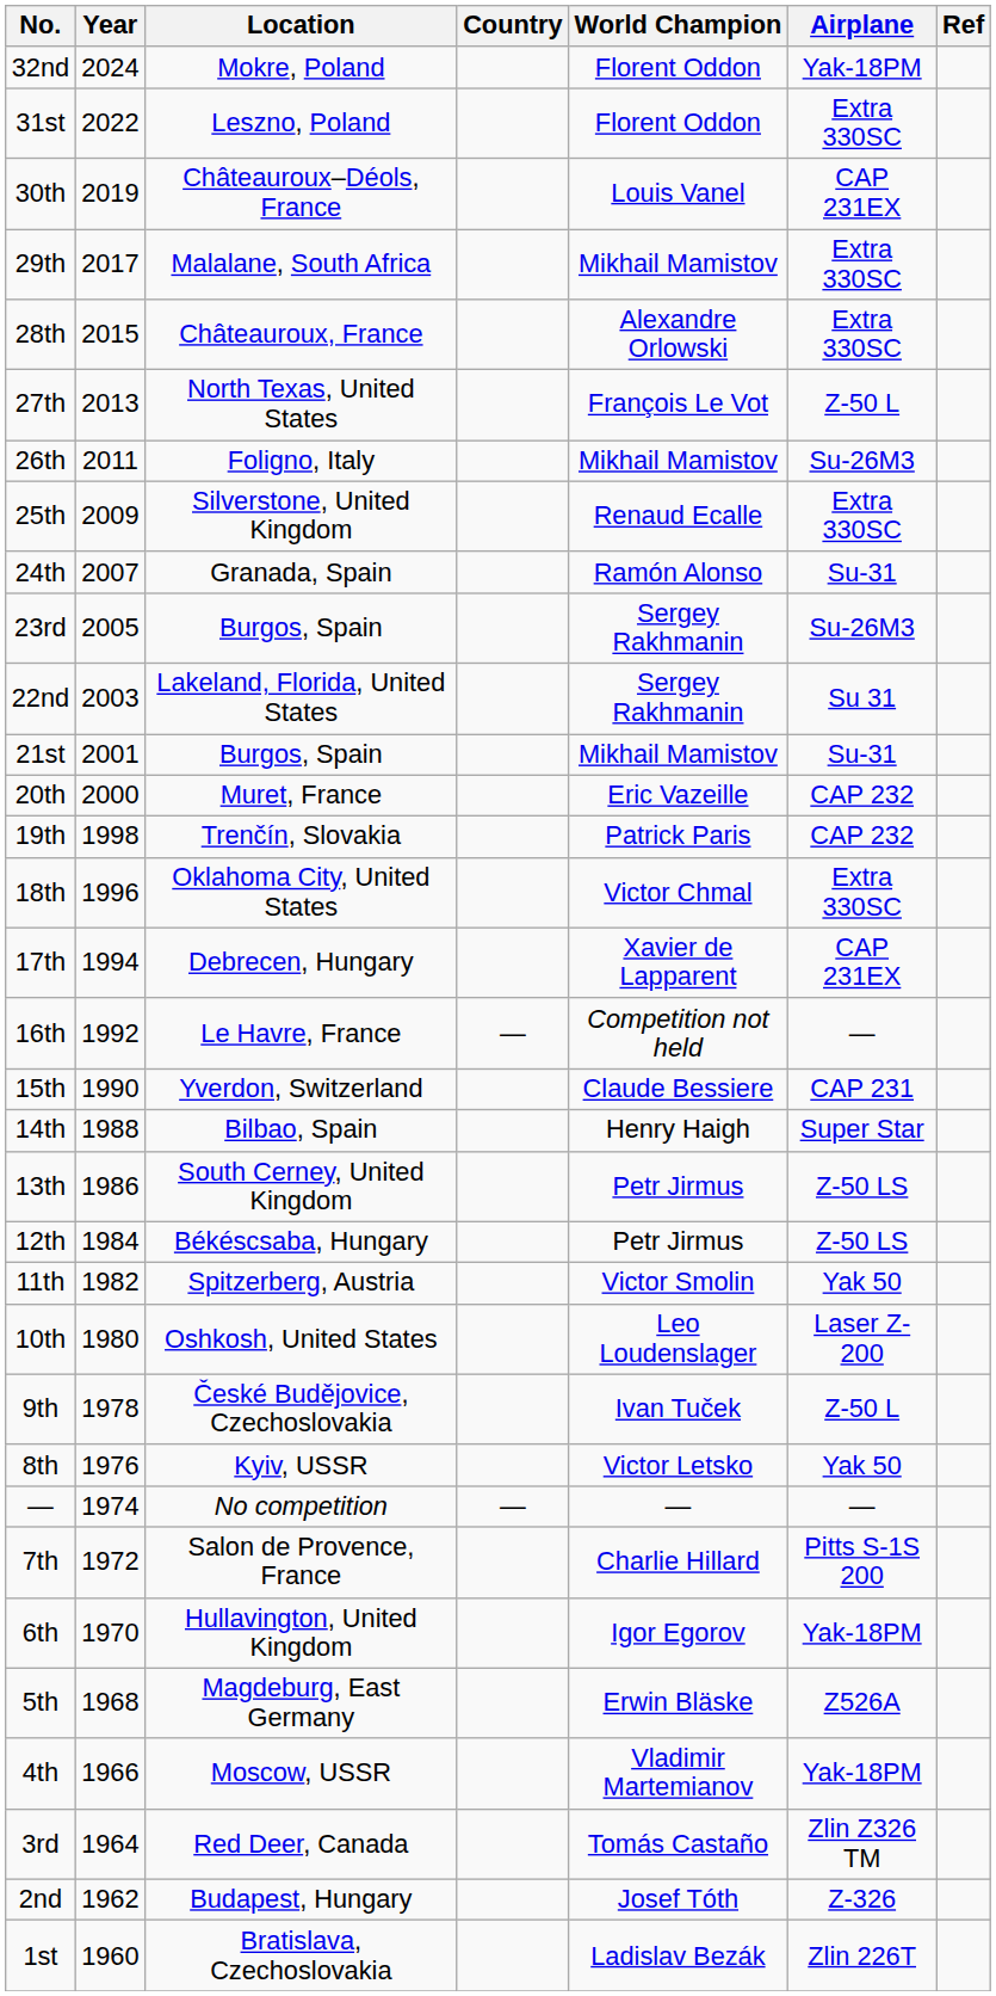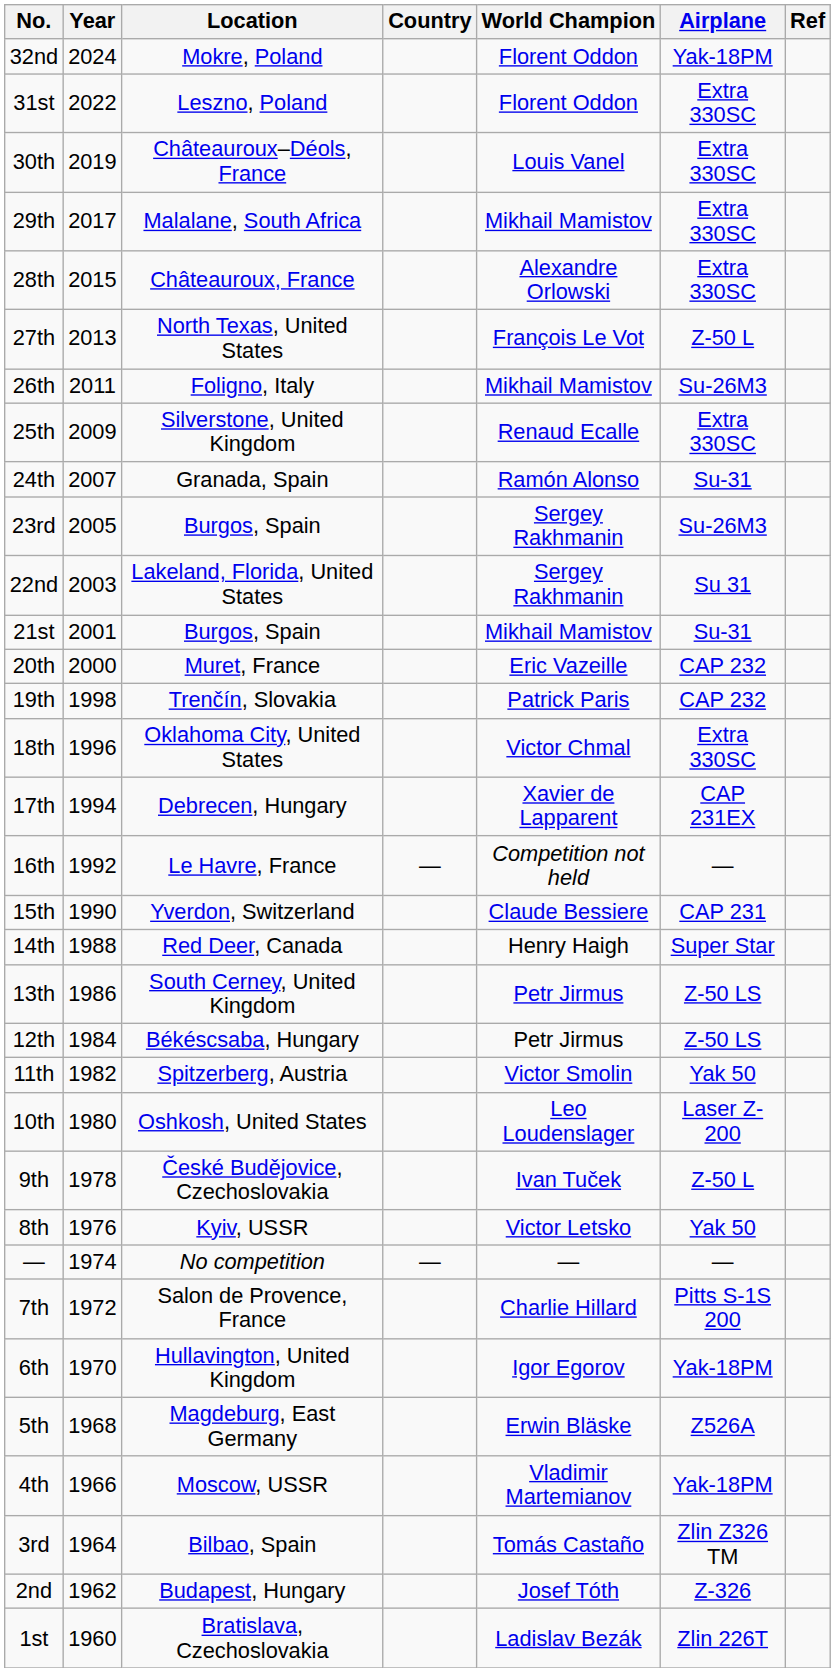 <table class="wikitable" style="min-width: 30%; text-align: center;">
 <tr>
 <th>No.</th>
 <th>Year</th>
 <th>Location</th>
 <th>Country</th>
 <th>World Champion</th>
 <th><a href='#'>Airplane</a></th>
 <th>Ref</th>
 </tr>
 <tr>
 <td>32nd</td>
 <td>2024</td>
 <td><a href='#'>Mokre</a>, <a href='#'>Poland</a></td>
 <td></td>
 <td><a href='#'>Florent Oddon</a></td>
 <td><a href='#'>Yak-18PM</a></td>
 <td></td>
 </tr>
 <tr>
 <td>31st</td>
 <td>2022</td>
 <td><a href='#'>Leszno</a>, <a href='#'>Poland</a></td>
 <td></td>
 <td><a href='#'>Florent Oddon</a></td>
 <td><a href='#'>Extra 330SC</a></td>
 <td></td>
 </tr>
 <tr>
 <td>30th</td>
 <td>2019</td>
 <td><a href='#'>Châteauroux</a>–<a href='#'>Déols</a>, <a href='#'>France</a></td>
 <td></td>
 <td><a href='#'>Louis Vanel</a></td>
-<td><a href='#'>CAP 231EX</a></td>
+<td><a href='#'>Extra 330SC</a></td>
 <td></td>
 </tr>
 <tr>
 <td>29th</td>
 <td>2017</td>
 <td><a href='#'>Malalane</a>, <a href='#'>South Africa</a></td>
 <td></td>
 <td><a href='#'>Mikhail Mamistov</a></td>
 <td><a href='#'>Extra 330SC</a></td>
 <td></td>
 </tr>
 <tr>
 <td>28th</td>
 <td>2015</td>
 <td><a href='#'>Châteauroux, France</a></td>
 <td></td>
 <td><a href='#'>Alexandre Orlowski</a></td>
 <td><a href='#'>Extra 330SC</a></td>
 <td></td>
 </tr>
 <tr>
 <td>27th</td>
 <td>2013</td>
 <td><a href='#'>North Texas</a>, United States</td>
 <td></td>
 <td><a href='#'>François Le Vot</a></td>
 <td><a href='#'>Z-50 L</a></td>
 <td></td>
 </tr>
 <tr>
 <td>26th</td>
 <td>2011</td>
 <td><a href='#'>Foligno</a>, Italy</td>
 <td></td>
 <td><a href='#'>Mikhail Mamistov</a></td>
 <td><a href='#'>Su-26M3</a></td>
 <td></td>
 </tr>
 <tr>
 <td>25th</td>
 <td>2009</td>
 <td><a href='#'>Silverstone</a>, United Kingdom</td>
 <td></td>
 <td><a href='#'>Renaud Ecalle</a></td>
 <td><a href='#'>Extra 330SC</a></td>
 <td></td>
 </tr>
 <tr>
 <td>24th</td>
 <td>2007</td>
 <td>Granada, Spain</td>
 <td></td>
 <td><a href='#'>Ramón Alonso</a></td>
 <td><a href='#'>Su-31</a></td>
 <td></td>
 </tr>
 <tr>
 <td>23rd</td>
 <td>2005</td>
 <td><a href='#'>Burgos</a>, Spain</td>
 <td></td>
 <td><a href='#'>Sergey Rakhmanin</a></td>
 <td><a href='#'>Su-26M3</a></td>
 <td></td>
 </tr>
 <tr>
 <td>22nd</td>
 <td>2003</td>
 <td><a href='#'>Lakeland, Florida</a>, United States</td>
 <td></td>
 <td><a href='#'>Sergey Rakhmanin</a></td>
 <td><a href='#'>Su 31</a></td>
 <td></td>
 </tr>
 <tr>
 <td>21st</td>
 <td>2001</td>
 <td><a href='#'>Burgos</a>, Spain</td>
 <td></td>
 <td><a href='#'>Mikhail Mamistov</a></td>
 <td><a href='#'>Su-31</a></td>
 <td></td>
 </tr>
 <tr>
 <td>20th</td>
 <td>2000</td>
 <td><a href='#'>Muret</a>, France</td>
 <td></td>
 <td><a href='#'>Eric Vazeille</a></td>
 <td><a href='#'>CAP 232</a></td>
 <td></td>
 </tr>
 <tr>
 <td>19th</td>
 <td>1998</td>
 <td><a href='#'>Trenčín</a>, Slovakia</td>
 <td></td>
 <td><a href='#'>Patrick Paris</a></td>
 <td><a href='#'>CAP 232</a></td>
 <td></td>
 </tr>
 <tr>
 <td>18th</td>
 <td>1996</td>
 <td><a href='#'>Oklahoma City</a>, United States</td>
 <td></td>
 <td><a href='#'>Victor Chmal</a></td>
 <td><a href='#'>Extra 330SC</a></td>
 <td></td>
 </tr>
 <tr>
 <td>17th</td>
 <td>1994</td>
 <td><a href='#'>Debrecen</a>, Hungary</td>
 <td></td>
 <td><a href='#'>Xavier de Lapparent</a></td>
 <td><a href='#'>CAP 231EX</a></td>
 <td></td>
 </tr>
 <tr>
 <td>16th</td>
 <td>1992</td>
 <td><a href='#'>Le Havre</a>, France</td>
 <td>—</td>
 <td><em>Competition not held</em></td>
 <td>—</td>
 <td></td>
 </tr>
 <tr>
 <td>15th</td>
 <td>1990</td>
 <td><a href='#'>Yverdon</a>, Switzerland</td>
 <td></td>
 <td><a href='#'>Claude Bessiere</a></td>
 <td><a href='#'>CAP 231</a></td>
 <td></td>
 </tr>
 <tr>
 <td>14th</td>
 <td>1988</td>
-<td><a href='#'>Bilbao</a>, Spain</td>
+<td><a href='#'>Red Deer</a>, Canada</td>
 <td></td>
 <td>Henry Haigh</td>
 <td><a href='#'>Super Star</a></td>
 <td></td>
 </tr>
 <tr>
 <td>13th</td>
 <td>1986</td>
 <td><a href='#'>South Cerney</a>, United Kingdom</td>
 <td></td>
 <td><a href='#'>Petr Jirmus</a></td>
 <td><a href='#'>Z-50 LS</a></td>
 <td></td>
 </tr>
 <tr>
 <td>12th</td>
 <td>1984</td>
 <td><a href='#'>Békéscsaba</a>, Hungary</td>
 <td></td>
 <td>Petr Jirmus</td>
 <td><a href='#'>Z-50 LS</a></td>
 <td></td>
 </tr>
 <tr>
 <td>11th</td>
 <td>1982</td>
 <td><a href='#'>Spitzerberg</a>, Austria</td>
 <td></td>
 <td><a href='#'>Victor Smolin</a></td>
 <td><a href='#'>Yak 50</a></td>
 <td></td>
 </tr>
 <tr>
 <td>10th</td>
 <td>1980</td>
 <td><a href='#'>Oshkosh</a>, United States</td>
 <td></td>
 <td><a href='#'>Leo Loudenslager</a></td>
 <td><a href='#'>Laser Z-200</a></td>
 <td></td>
 </tr>
 <tr>
 <td>9th</td>
 <td>1978</td>
 <td><a href='#'>České Budějovice</a>, Czechoslovakia</td>
 <td></td>
 <td><a href='#'>Ivan Tuček</a></td>
 <td><a href='#'>Z-50 L</a></td>
 <td></td>
 </tr>
 <tr>
 <td>8th</td>
 <td>1976</td>
 <td><a href='#'>Kyiv</a>, USSR</td>
 <td></td>
 <td><a href='#'>Victor Letsko</a></td>
 <td><a href='#'>Yak 50</a></td>
 <td></td>
 </tr>
 <tr>
 <td>—</td>
 <td>1974</td>
 <td><em>No competition</em></td>
 <td>—</td>
 <td>—</td>
 <td>—</td>
 </tr>
 <tr>
 <td>7th</td>
 <td>1972</td>
 <td>Salon de Provence, France</td>
 <td></td>
 <td><a href='#'>Charlie Hillard</a></td>
 <td><a href='#'>Pitts S-1S 200</a></td>
 <td></td>
 </tr>
 <tr>
 <td>6th</td>
 <td>1970</td>
 <td><a href='#'>Hullavington</a>, United Kingdom</td>
 <td></td>
 <td><a href='#'>Igor Egorov</a></td>
 <td><a href='#'>Yak-18PM</a></td>
 <td></td>
 </tr>
 <tr>
 <td>5th</td>
 <td>1968</td>
 <td><a href='#'>Magdeburg</a>, East Germany</td>
 <td></td>
 <td><a href='#'>Erwin Bläske</a></td>
 <td><a href='#'>Z526A</a></td>
 <td></td>
 </tr>
 <tr>
 <td>4th</td>
 <td>1966</td>
 <td><a href='#'>Moscow</a>, USSR</td>
 <td></td>
 <td><a href='#'>Vladimir Martemianov</a></td>
 <td><a href='#'>Yak-18PM</a></td>
 <td></td>
 </tr>
 <tr>
 <td>3rd</td>
 <td>1964</td>
-<td><a href='#'>Red Deer</a>, Canada</td>
+<td><a href='#'>Bilbao</a>, Spain</td>
 <td></td>
 <td><a href='#'>Tomás Castaño</a></td>
 <td><a href='#'>Zlin Z326</a> TM</td>
 <td></td>
 </tr>
 <tr>
 <td>2nd</td>
 <td>1962</td>
 <td><a href='#'>Budapest</a>, Hungary</td>
 <td></td>
 <td><a href='#'>Josef Tóth</a></td>
 <td><a href='#'>Z-326</a></td>
 <td></td>
 </tr>
 <tr>
 <td>1st</td>
 <td>1960</td>
 <td><a href='#'>Bratislava</a>, Czechoslovakia</td>
 <td></td>
 <td><a href='#'>Ladislav Bezák</a></td>
 <td><a href='#'>Zlin 226T</a></td>
 <td></td>
 </tr>
 </table>
